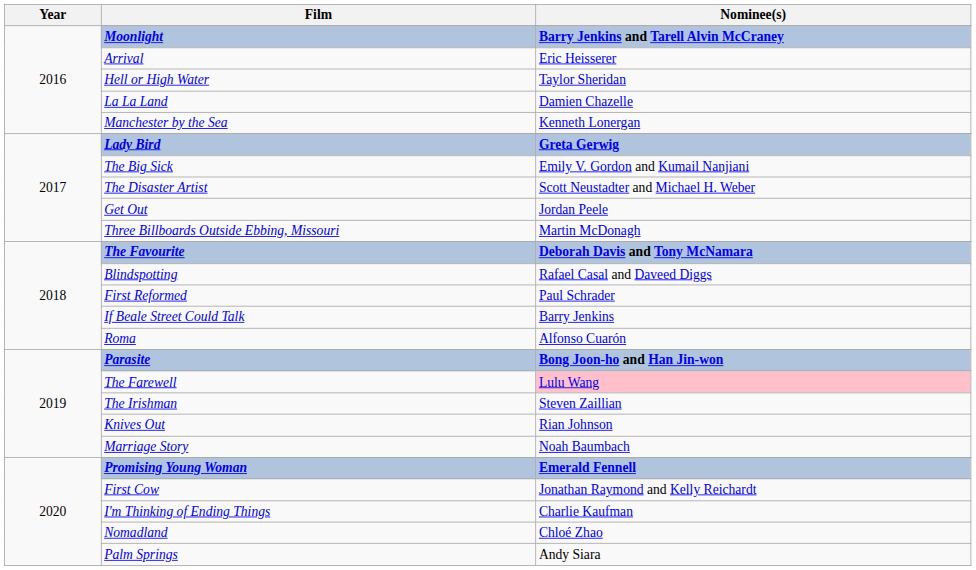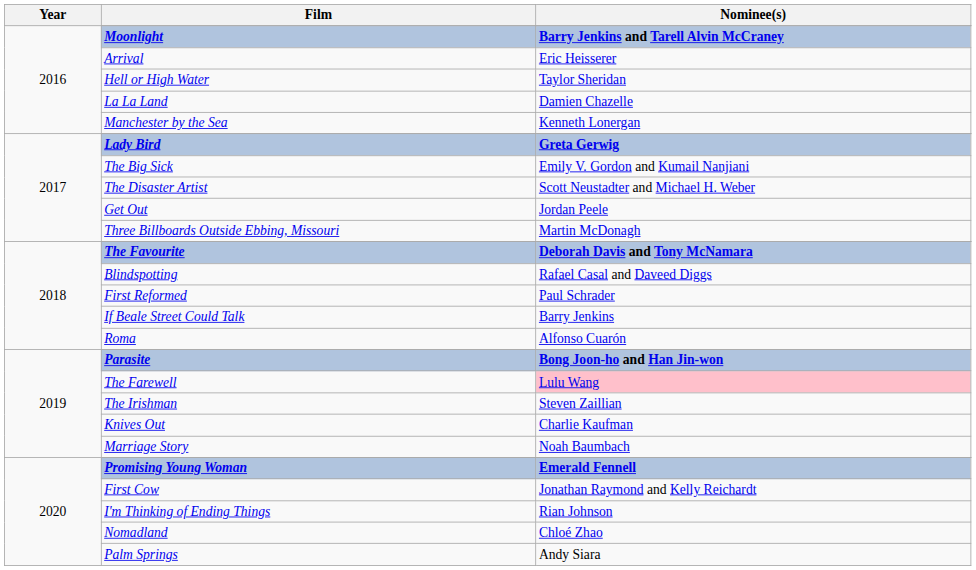 <table class="wikitable" width="90%"="wikitable" width="90%">
 <tr>
 <th width="10%">Year</th>
 <th width="45%">Film</th>
 <th width="45%">Nominee(s)</th>
 </tr>
 <tr>
 <td rowspan="6" align="center">2016</td>
 </tr>
 <tr style="background:#B0C4DE">
 <td><strong><em><a href='#'>Moonlight</a></em></strong></td>
 <td><strong><a href='#'>Barry Jenkins</a> and <a href='#'>Tarell Alvin McCraney</a></strong></td>
 </tr>
 <tr>
 <td><em><a href='#'>Arrival</a></em></td>
 <td><a href='#'>Eric Heisserer</a></td>
 </tr>
 <tr>
 <td><em><a href='#'>Hell or High Water</a></em></td>
 <td><a href='#'>Taylor Sheridan</a></td>
 </tr>
 <tr>
 <td><em><a href='#'>La La Land</a></em></td>
 <td><a href='#'>Damien Chazelle</a></td>
 </tr>
 <tr>
 <td><em><a href='#'>Manchester by the Sea</a></em></td>
 <td><a href='#'>Kenneth Lonergan</a></td>
 </tr>
 <tr>
 <td rowspan="6" align="center">2017</td>
 </tr>
 <tr style="background:#B0C4DE">
 <td><strong><em><a href='#'>Lady Bird</a></em></strong></td>
 <td><strong><a href='#'>Greta Gerwig</a></strong></td>
 </tr>
 <tr>
 <td><em><a href='#'>The Big Sick</a></em></td>
 <td><a href='#'>Emily V. Gordon</a> and <a href='#'>Kumail Nanjiani</a></td>
 </tr>
 <tr>
 <td><em><a href='#'>The Disaster Artist</a></em></td>
 <td><a href='#'>Scott Neustadter</a> and <a href='#'>Michael H. Weber</a></td>
 </tr>
 <tr>
 <td><em><a href='#'>Get Out</a></em></td>
 <td><a href='#'>Jordan Peele</a></td>
 </tr>
 <tr>
 <td><em><a href='#'>Three Billboards Outside Ebbing, Missouri</a></em></td>
 <td><a href='#'>Martin McDonagh</a></td>
 </tr>
 <tr>
 <td rowspan="6" align="center">2018</td>
 </tr>
 <tr style="background:#B0C4DE">
 <td><strong><em><a href='#'>The Favourite</a></em></strong></td>
 <td><strong><a href='#'>Deborah Davis</a> and <a href='#'>Tony McNamara</a></strong></td>
 </tr>
 <tr>
 <td><em><a href='#'>Blindspotting</a></em></td>
 <td><a href='#'>Rafael Casal</a> and <a href='#'>Daveed Diggs</a></td>
 </tr>
 <tr>
 <td><em><a href='#'>First Reformed</a></em></td>
 <td><a href='#'>Paul Schrader</a></td>
 </tr>
 <tr>
 <td><em><a href='#'>If Beale Street Could Talk</a></em></td>
 <td><a href='#'>Barry Jenkins</a></td>
 </tr>
 <tr>
 <td><em><a href='#'>Roma</a></em></td>
 <td><a href='#'>Alfonso Cuarón</a></td>
 </tr>
 <tr>
 <td rowspan="6" align="center">2019</td>
 </tr>
 <tr style="background:#B0C4DE">
 <td><strong><em><a href='#'>Parasite</a></em></strong></td>
 <td><strong><a href='#'>Bong Joon-ho</a> and <a href='#'>Han Jin-won</a></strong></td>
 </tr>
 <tr>
 <td><em><a href='#'>The Farewell</a></em></td>
 <td style="background: pink;"><a href='#'>Lulu Wang</a></td>
 </tr>
 <tr>
 <td><em><a href='#'>The Irishman</a></em></td>
 <td><a href='#'>Steven Zaillian</a></td>
 </tr>
 <tr>
 <td><em><a href='#'>Knives Out</a></em></td>
-<td><a href='#'>Rian Johnson</a></td>
+<td><a href='#'>Charlie Kaufman</a></td>
 </tr>
 <tr>
 <td><em><a href='#'>Marriage Story</a></em></td>
 <td><a href='#'>Noah Baumbach</a></td>
 </tr>
 <tr>
 <td rowspan="6" align="center">2020</td>
 </tr>
 <tr style="background:#B0C4DE">
 <td><strong><em><a href='#'>Promising Young Woman</a></em></strong></td>
 <td><strong><a href='#'>Emerald Fennell</a></strong></td>
 </tr>
 <tr>
 <td><em><a href='#'>First Cow</a></em></td>
 <td><a href='#'>Jonathan Raymond</a> and <a href='#'>Kelly Reichardt</a></td>
 </tr>
 <tr>
 <td><em><a href='#'>I'm Thinking of Ending Things</a></em></td>
-<td><a href='#'>Charlie Kaufman</a></td>
+<td><a href='#'>Rian Johnson</a></td>
 </tr>
 <tr>
 <td><em><a href='#'>Nomadland</a></em></td>
 <td><a href='#'>Chloé Zhao</a></td>
 </tr>
 <tr>
 <td><em><a href='#'>Palm Springs</a></em></td>
 <td>Andy Siara</td>
 </tr>
 </table>
